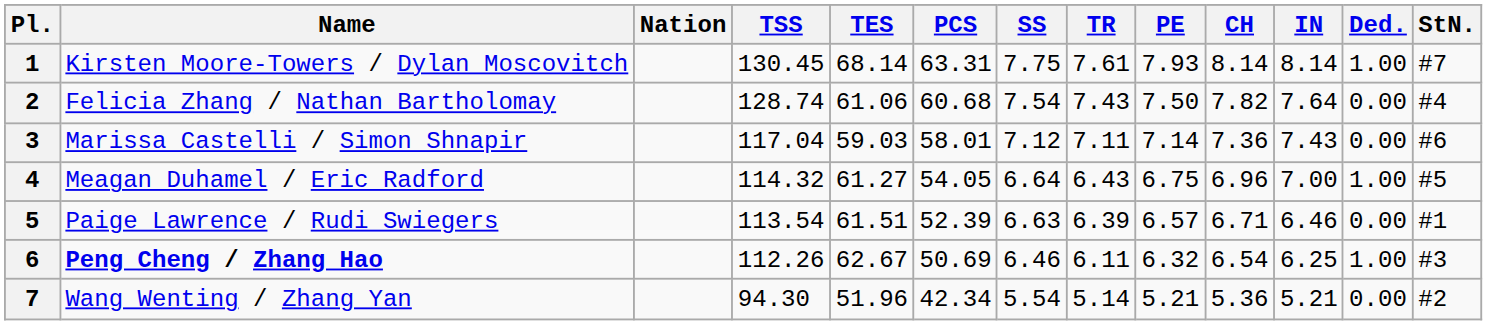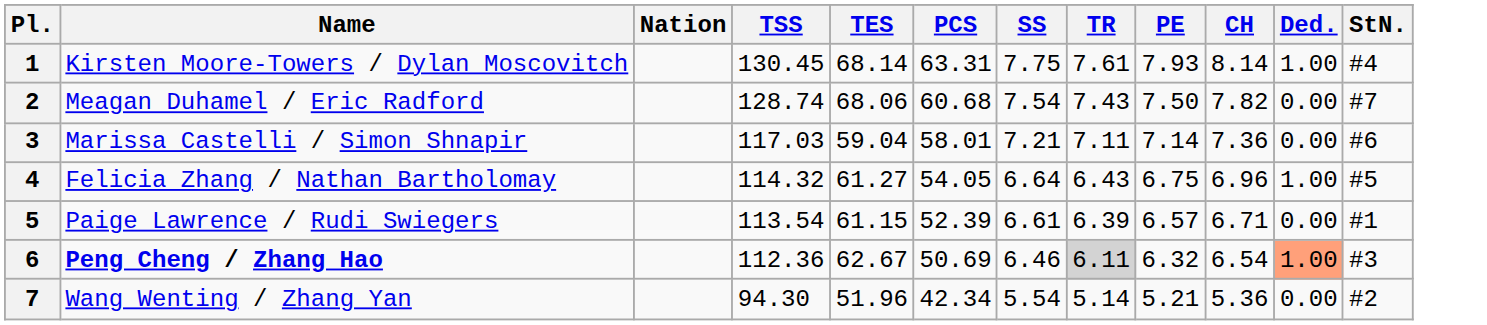 <table class="wikitable sortable">
 <tr>
 <th>Pl.</th>
 <th>Name</th>
 <th>Nation</th>
 <th><a href='#'>TSS</a></th>
 <th><a href='#'>TES</a></th>
 <th><a href='#'>PCS</a></th>
 <th><a href='#'>SS</a></th>
 <th><a href='#'>TR</a></th>
 <th><a href='#'>PE</a></th>
 <th><a href='#'>CH</a></th>
-<th><a href='#'>IN</a></th>
 <th><a href='#'>Ded.</a></th>
 <th>StN.</th>
 </tr>
 <tr>
 <th>1</th>
 <td><a href='#'>Kirsten Moore-Towers</a> / <a href='#'>Dylan Moscovitch</a></td>
 <td></td>
 <td>130.45</td>
 <td>68.14</td>
 <td>63.31</td>
 <td>7.75</td>
 <td>7.61</td>
 <td>7.93</td>
 <td>8.14</td>
-<td>8.14</td>
 <td>1.00</td>
-<td>#7</td>
+<td>#4</td>
 </tr>
 <tr>
 <th>2</th>
-<td><a href='#'>Felicia Zhang</a> / <a href='#'>Nathan Bartholomay</a></td>
+<td><a href='#'>Meagan Duhamel</a> / <a href='#'>Eric Radford</a></td>
 <td></td>
 <td>128.74</td>
-<td>61.06</td>
+<td>68.06</td>
 <td>60.68</td>
 <td>7.54</td>
 <td>7.43</td>
 <td>7.50</td>
 <td>7.82</td>
-<td>7.64</td>
 <td>0.00</td>
-<td>#4</td>
+<td>#7</td>
 </tr>
 <tr>
 <th>3</th>
 <td><a href='#'>Marissa Castelli</a> / <a href='#'>Simon Shnapir</a></td>
 <td></td>
-<td>117.04</td>
-<td>59.03</td>
+<td>117.03</td>
+<td>59.04</td>
 <td>58.01</td>
-<td>7.12</td>
+<td>7.21</td>
 <td>7.11</td>
 <td>7.14</td>
 <td>7.36</td>
-<td>7.43</td>
 <td>0.00</td>
 <td>#6</td>
 </tr>
 <tr>
 <th>4</th>
-<td><a href='#'>Meagan Duhamel</a> / <a href='#'>Eric Radford</a></td>
+<td><a href='#'>Felicia Zhang</a> / <a href='#'>Nathan Bartholomay</a></td>
 <td></td>
 <td>114.32</td>
 <td>61.27</td>
 <td>54.05</td>
 <td>6.64</td>
 <td>6.43</td>
 <td>6.75</td>
 <td>6.96</td>
-<td>7.00</td>
 <td>1.00</td>
 <td>#5</td>
 </tr>
 <tr>
 <th>5</th>
 <td><a href='#'>Paige Lawrence</a> / <a href='#'>Rudi Swiegers</a></td>
 <td></td>
 <td>113.54</td>
-<td>61.51</td>
+<td>61.15</td>
 <td>52.39</td>
-<td>6.63</td>
+<td>6.61</td>
 <td>6.39</td>
 <td>6.57</td>
 <td>6.71</td>
-<td>6.46</td>
 <td>0.00</td>
 <td>#1</td>
 </tr>
 <tr>
 <th>6</th>
 <td><strong><a href='#'>Peng Cheng</a> / <a href='#'>Zhang Hao</a></strong></td>
 <td></td>
-<td>112.26</td>
+<td>112.36</td>
 <td>62.67</td>
 <td>50.69</td>
 <td>6.46</td>
-<td>6.11</td>
+<td style="background: lightgrey;">6.11</td>
 <td>6.32</td>
 <td>6.54</td>
-<td>6.25</td>
-<td>1.00</td>
+<td style="background: lightsalmon;">1.00</td>
 <td>#3</td>
 </tr>
 <tr>
 <th>7</th>
 <td><a href='#'>Wang Wenting</a> / <a href='#'>Zhang Yan</a></td>
 <td></td>
 <td>94.30</td>
 <td>51.96</td>
 <td>42.34</td>
 <td>5.54</td>
 <td>5.14</td>
 <td>5.21</td>
 <td>5.36</td>
-<td>5.21</td>
 <td>0.00</td>
 <td>#2</td>
 </tr>
 </table>
